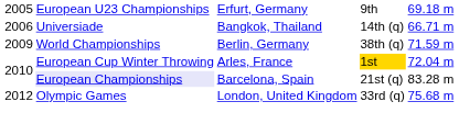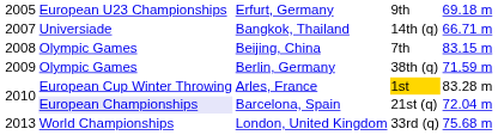 <table>
 <tr>
 <td>2005</td>
 <td><a href='#'>European U23 Championships</a></td>
 <td><a href='#'>Erfurt, Germany</a></td>
 <td>9th</td>
 <td><a href='#'>69.18 m</a></td>
 </tr>
 <tr>
-<td>2006</td>
+<td>2007</td>
 <td><a href='#'>Universiade</a></td>
 <td><a href='#'>Bangkok, Thailand</a></td>
 <td>14th (q)</td>
 <td><a href='#'>66.71 m</a></td>
 </tr>
 <tr>
+<td>2008</td>
+<td><a href='#'>Olympic Games</a></td>
+<td><a href='#'>Beijing, China</a></td>
+<td>7th</td>
+<td><a href='#'>83.15 m</a></td>
+</tr>
+<tr>
 <td>2009</td>
-<td><a href='#'>World Championships</a></td>
+<td><a href='#'>Olympic Games</a></td>
 <td><a href='#'>Berlin, Germany</a></td>
 <td>38th (q)</td>
 <td><a href='#'>71.59 m</a></td>
 </tr>
 <tr>
 <td rowspan=2>2010</td>
 <td><a href='#'>European Cup Winter Throwing</a></td>
 <td><a href='#'>Arles, France</a></td>
 <td bgcolor="gold">1st</td>
-<td><a href='#'>72.04 m</a></td>
+<td>83.28 m</td>
 </tr>
 <tr>
 <td style="background: lavender;"><a href='#'>European Championships</a></td>
 <td><a href='#'>Barcelona, Spain</a></td>
 <td>21st (q)</td>
-<td>83.28 m</td>
+<td><a href='#'>72.04 m</a></td>
 </tr>
 <tr>
-<td>2012</td>
-<td><a href='#'>Olympic Games</a></td>
+<td>2013</td>
+<td><a href='#'>World Championships</a></td>
 <td><a href='#'>London, United Kingdom</a></td>
 <td>33rd (q)</td>
 <td><a href='#'>75.68 m</a></td>
 </tr>
 </table>
